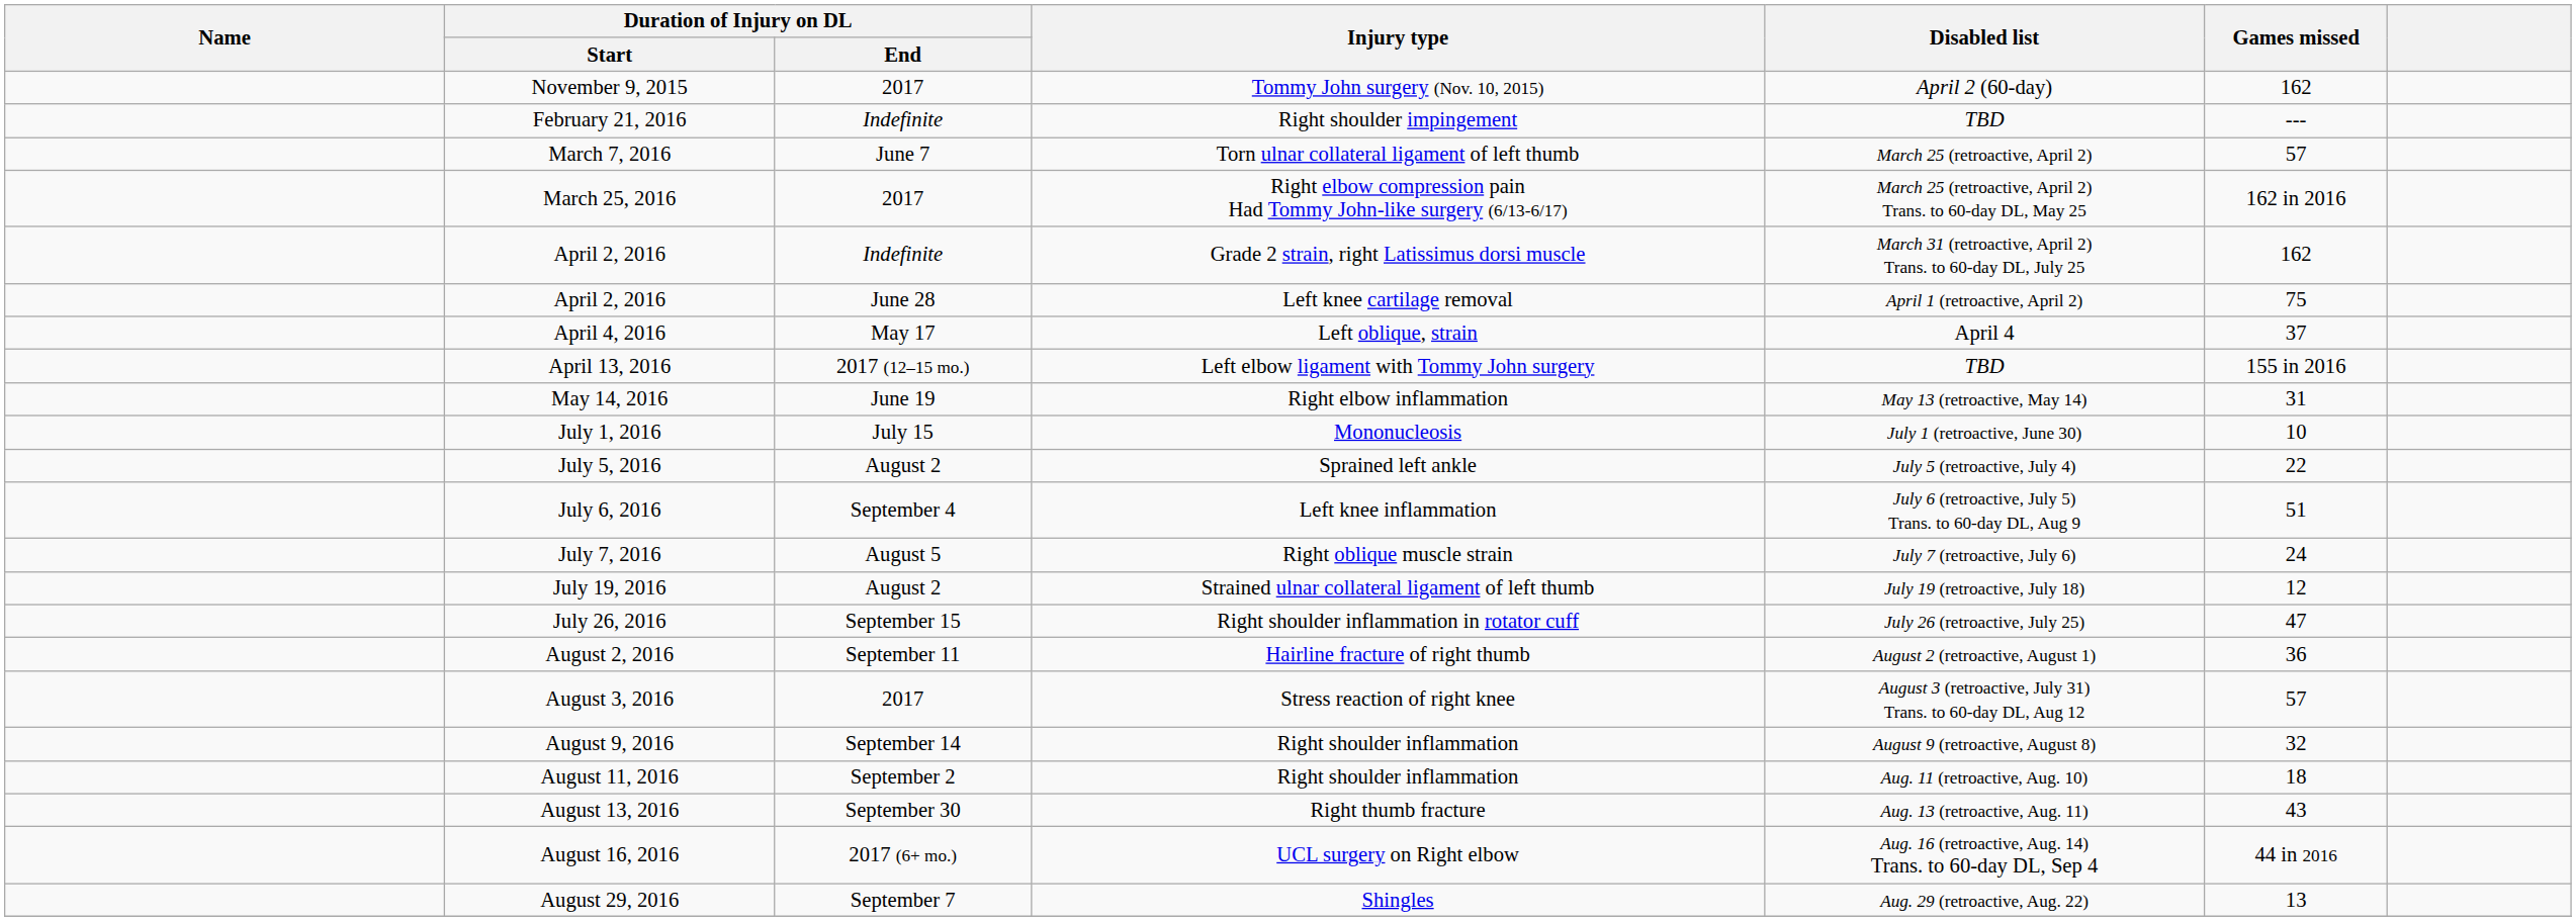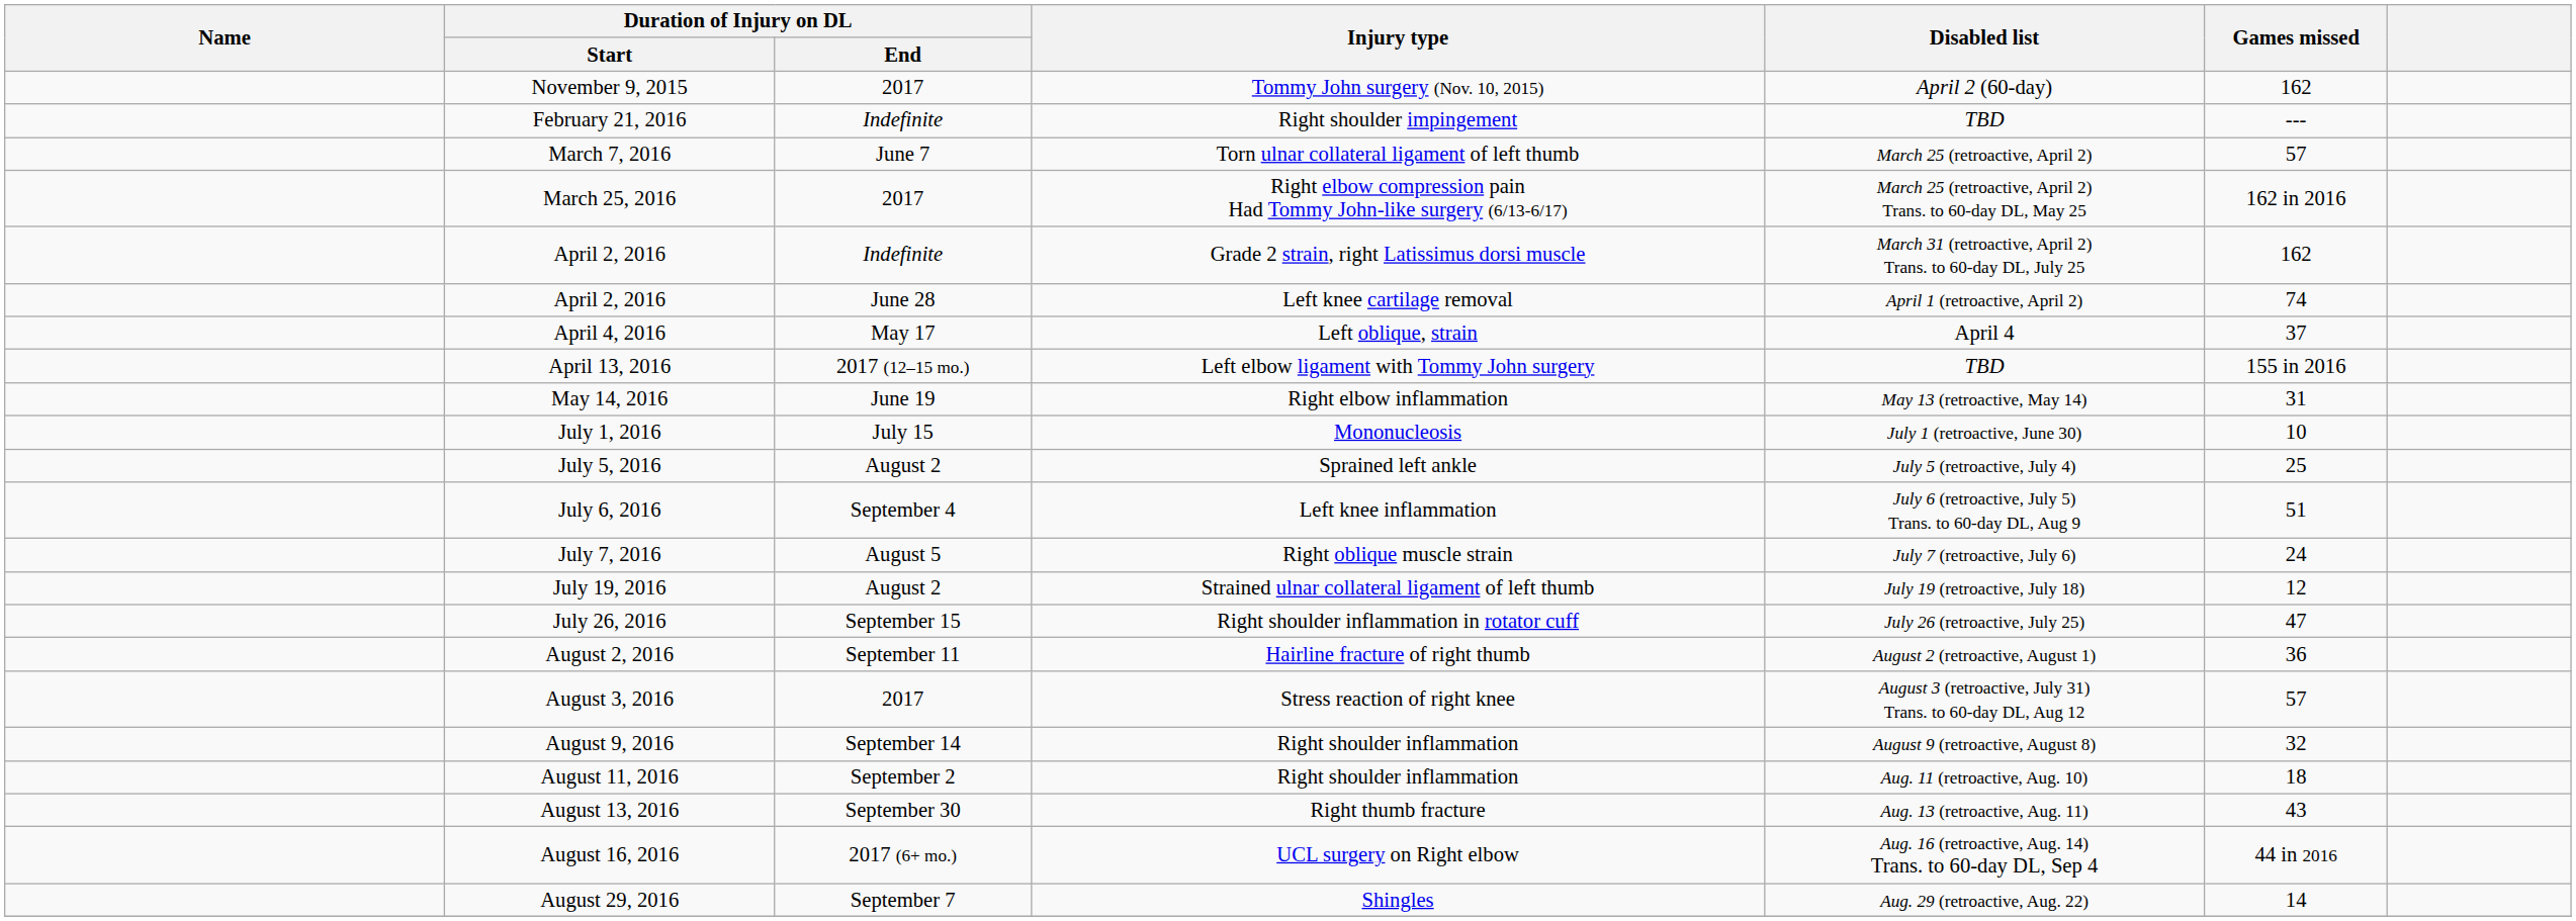 <table class="wikitable sortable collapsible" style="text-align:center;">
 <tr>
 <th rowspan="2" style="#ba0c2f" width="12%">Name</th>
 <th colspan="2" style="#ba0c2f" width="16%">Duration of Injury on DL</th>
 <th rowspan="2" style="#ba0c2f" width="20%">Injury type</th>
 <th rowspan="2" style="#ba0c2f" width="12%">Disabled list</th>
 <th rowspan="2" style="#ba0c2f" width="05%">Games missed</th>
 <th rowspan="2" style="#ba0c2f" width="05%"></th>
 </tr>
 <tr>
 <th style="#ba0c2f" width="9%">Start</th>
 <th style="#ba0c2f" width="7%">End</th>
 </tr>
 <tr>
 <td></td>
 <td>November 9, 2015</td>
 <td>2017</td>
 <td><a href='#'>Tommy John surgery</a> <small>(Nov. 10, 2015)</small></td>
 <td><em>April 2</em> (60-day)</td>
 <td>162</td>
 <td></td>
 </tr>
 <tr>
 <td></td>
 <td>February 21, 2016</td>
 <td><em>Indefinite</em></td>
 <td>Right shoulder <a href='#'>impingement</a></td>
 <td><em>TBD</em></td>
 <td>---</td>
 <td></td>
 </tr>
 <tr>
 <td></td>
 <td>March 7, 2016</td>
 <td>June 7</td>
 <td>Torn <a href='#'>ulnar collateral ligament</a> of left thumb</td>
 <td><small><em>March 25</em> (retroactive, April 2)</small></td>
 <td>57</td>
 <td></td>
 </tr>
 <tr>
 <td></td>
 <td>March 25, 2016</td>
 <td>2017</td>
 <td>Right <a href='#'>elbow compression</a> pain <br> Had <a href='#'>Tommy John-like surgery</a> <small>(6/13-6/17)</small></td>
 <td><small><em>March 25</em> (retroactive, April 2)<br>Trans. to 60-day DL, May 25</small></td>
 <td>162 in 2016</td>
 <td> <br></td>
 </tr>
 <tr>
 <td></td>
 <td>April 2, 2016</td>
 <td><em>Indefinite</em></td>
 <td>Grade 2 <a href='#'>strain</a>, right <a href='#'>Latissimus dorsi muscle</a></td>
 <td><small><em>March 31</em> (retroactive, April 2) <br>Trans. to 60-day DL, July 25</small></td>
 <td>162</td>
 <td> <br></td>
 </tr>
 <tr>
 <td></td>
 <td>April 2, 2016</td>
 <td>June 28</td>
 <td>Left knee <a href='#'>cartilage</a> removal</td>
 <td><small><em>April 1</em> (retroactive, April 2)</small></td>
-<td>75</td>
+<td>74</td>
 <td></td>
 </tr>
 <tr>
 <td></td>
 <td>April 4, 2016</td>
 <td>May 17</td>
 <td>Left <a href='#'>oblique</a>, <a href='#'>strain</a></td>
 <td>April 4</td>
 <td>37</td>
 <td></td>
 </tr>
 <tr>
 <td></td>
 <td>April 13, 2016</td>
 <td>2017 <small>(12–15 mo.)</small></td>
 <td>Left elbow <a href='#'>ligament</a> with <a href='#'>Tommy John surgery</a></td>
 <td><em>TBD</em></td>
 <td>155 in 2016</td>
 <td></td>
 </tr>
 <tr>
 <td></td>
 <td>May 14, 2016</td>
 <td>June 19</td>
 <td>Right elbow inflammation</td>
 <td><small><em>May 13</em> (retroactive, May 14)</small></td>
 <td>31</td>
 <td></td>
 </tr>
 <tr>
 <td></td>
 <td>July 1, 2016</td>
 <td>July 15</td>
 <td><a href='#'>Mononucleosis</a></td>
 <td><small><em>July 1</em> (retroactive, June 30)</small></td>
 <td>10</td>
 <td></td>
 </tr>
 <tr>
 <td></td>
 <td>July 5, 2016</td>
 <td>August 2</td>
 <td>Sprained left ankle</td>
 <td><small><em>July 5</em> (retroactive, July 4)</small></td>
-<td>22</td>
+<td>25</td>
 <td></td>
 </tr>
 <tr>
 <td></td>
 <td>July 6, 2016</td>
 <td>September 4</td>
 <td>Left knee inflammation</td>
 <td><small><em>July 6</em> (retroactive, July 5)<br>Trans. to 60-day DL, Aug 9</small></td>
 <td>51</td>
 <td> <br> <br></td>
 </tr>
 <tr>
 <td></td>
 <td>July 7, 2016</td>
 <td>August 5</td>
 <td>Right <a href='#'>oblique</a> muscle strain</td>
 <td><small><em>July 7</em> (retroactive, July 6)</small></td>
 <td>24</td>
 <td></td>
 </tr>
 <tr>
 <td></td>
 <td>July 19, 2016</td>
 <td>August 2</td>
 <td>Strained <a href='#'>ulnar collateral ligament</a> of left thumb</td>
 <td><small><em>July 19</em> (retroactive, July 18)</small></td>
 <td>12</td>
 <td></td>
 </tr>
 <tr>
 <td></td>
 <td>July 26, 2016</td>
 <td>September 15</td>
 <td>Right shoulder inflammation in <a href='#'>rotator cuff</a></td>
 <td><small><em>July 26</em> (retroactive, July 25)</small></td>
 <td>47 </td>
 <td></td>
 </tr>
 <tr>
 <td></td>
 <td>August 2, 2016</td>
 <td>September 11</td>
 <td><a href='#'>Hairline fracture</a> of right thumb</td>
 <td><small><em>August 2</em> (retroactive, August 1)</small></td>
 <td>36 </td>
 <td></td>
 </tr>
 <tr>
 <td></td>
 <td>August 3, 2016</td>
 <td>2017</td>
 <td>Stress reaction of right knee</td>
 <td><small><em>August 3</em> (retroactive, July 31) <br> Trans. to 60-day DL, Aug 12</small></td>
 <td>57 </td>
 <td> <br></td>
 </tr>
 <tr>
 <td></td>
 <td>August 9, 2016</td>
 <td>September 14</td>
 <td>Right shoulder inflammation</td>
 <td><small><em>August 9</em> (retroactive, August 8)</small></td>
 <td>32 </td>
 <td></td>
 </tr>
 <tr>
 <td></td>
 <td>August 11, 2016</td>
 <td>September 2</td>
 <td>Right shoulder inflammation</td>
 <td><small><em>Aug. 11</em> (retroactive, Aug. 10)</small></td>
 <td>18</td>
 <td></td>
 </tr>
 <tr>
 <td></td>
 <td>August 13, 2016</td>
 <td>September 30</td>
 <td>Right thumb fracture</td>
 <td><small><em>Aug. 13</em> (retroactive, Aug. 11)</small></td>
 <td>43 </td>
 <td></td>
 </tr>
 <tr>
 <td></td>
 <td>August 16, 2016</td>
 <td>2017 <small>(6+ mo.)</small></td>
 <td><a href='#'>UCL surgery</a> on Right elbow</td>
 <td><small><em>Aug. 16</em> (retroactive, Aug. 14)</small><br>Trans. to 60-day DL, Sep 4</td>
 <td>44 in <small>2016</small></td>
 <td> <br></td>
 </tr>
 <tr>
 <td></td>
 <td>August 29, 2016</td>
 <td>September 7</td>
 <td><a href='#'>Shingles</a></td>
 <td><small><em>Aug. 29</em> (retroactive, Aug. 22)</small></td>
-<td>13</td>
+<td>14</td>
 <td></td>
 </tr>
 <tr>
 </tr>
 </table>
